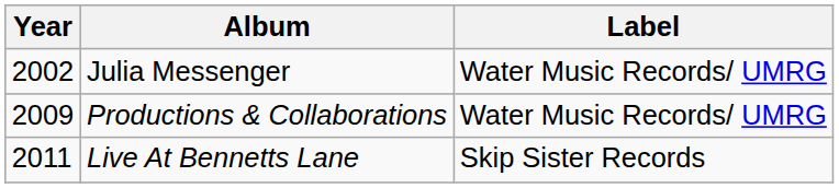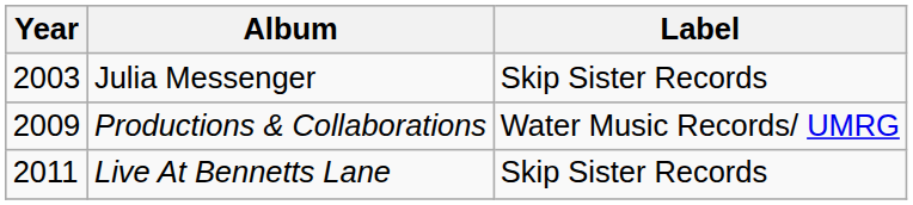 <table class="wikitable">
 <tr>
 <th>Year</th>
 <th>Album</th>
 <th>Label</th>
 </tr>
 <tr>
-<td>2002</td>
+<td>2003</td>
 <td>Julia Messenger</td>
-<td>Water Music Records/ <a href='#'>UMRG</a></td>
+<td>Skip Sister Records</td>
 </tr>
 <tr>
 <td>2009</td>
 <td><em>Productions & Collaborations</em></td>
 <td>Water Music Records/ <a href='#'>UMRG</a></td>
 </tr>
 <tr>
 <td>2011</td>
 <td><em>Live At Bennetts Lane</em></td>
 <td>Skip Sister Records</td>
 </tr>
 </table>
